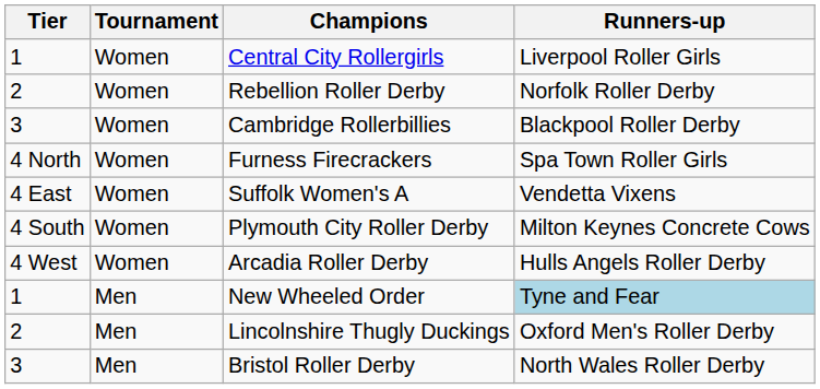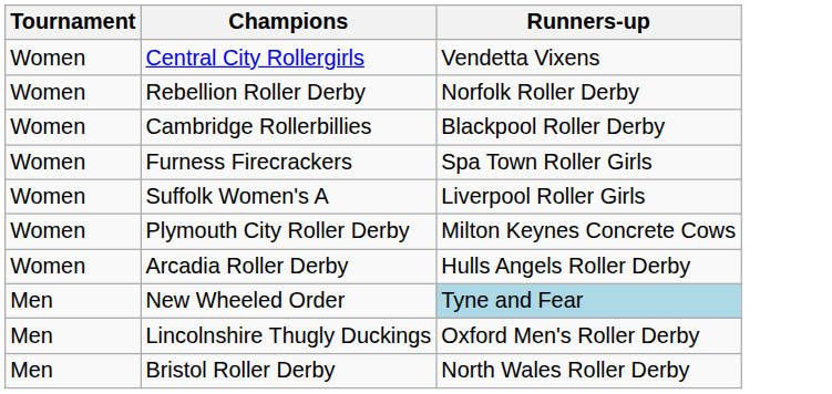 <table class="wikitable">
 <tr>
-<th>Tier</th>
 <th>Tournament</th>
 <th>Champions</th>
 <th>Runners-up</th>
 </tr>
 <tr>
-<td>1</td>
 <td>Women</td>
 <td><a href='#'>Central City Rollergirls</a></td>
-<td>Liverpool Roller Girls</td>
+<td>Vendetta Vixens</td>
 </tr>
 <tr>
-<td>2</td>
 <td>Women</td>
 <td>Rebellion Roller Derby</td>
 <td>Norfolk Roller Derby</td>
 </tr>
 <tr>
-<td>3</td>
 <td>Women</td>
 <td>Cambridge Rollerbillies</td>
 <td>Blackpool Roller Derby</td>
 </tr>
 <tr>
-<td>4 North</td>
 <td>Women</td>
 <td>Furness Firecrackers</td>
 <td>Spa Town Roller Girls</td>
 </tr>
 <tr>
-<td>4 East</td>
 <td>Women</td>
 <td>Suffolk Women's A</td>
-<td>Vendetta Vixens</td>
+<td>Liverpool Roller Girls</td>
 </tr>
 <tr>
-<td>4 South</td>
 <td>Women</td>
 <td>Plymouth City Roller Derby</td>
 <td>Milton Keynes Concrete Cows</td>
 </tr>
 <tr>
-<td>4 West</td>
 <td>Women</td>
 <td>Arcadia Roller Derby</td>
 <td>Hulls Angels Roller Derby</td>
 </tr>
 <tr>
-<td>1</td>
 <td>Men</td>
 <td>New Wheeled Order</td>
 <td style="background: lightblue;">Tyne and Fear</td>
 </tr>
 <tr>
-<td>2</td>
 <td>Men</td>
 <td>Lincolnshire Thugly Duckings</td>
 <td>Oxford Men's Roller Derby</td>
 </tr>
 <tr>
-<td>3</td>
 <td>Men</td>
 <td>Bristol Roller Derby</td>
 <td>North Wales Roller Derby</td>
 </tr>
 </table>
